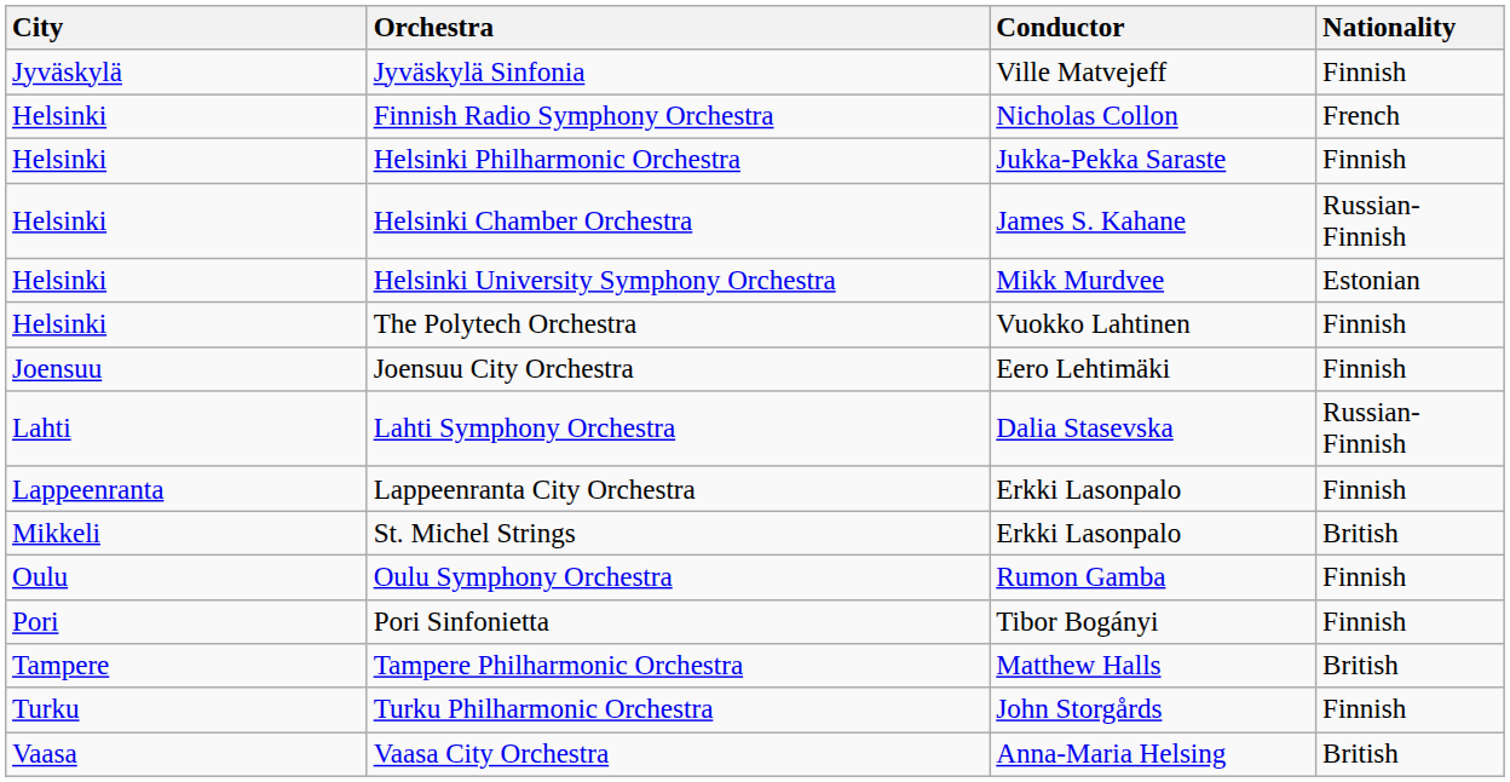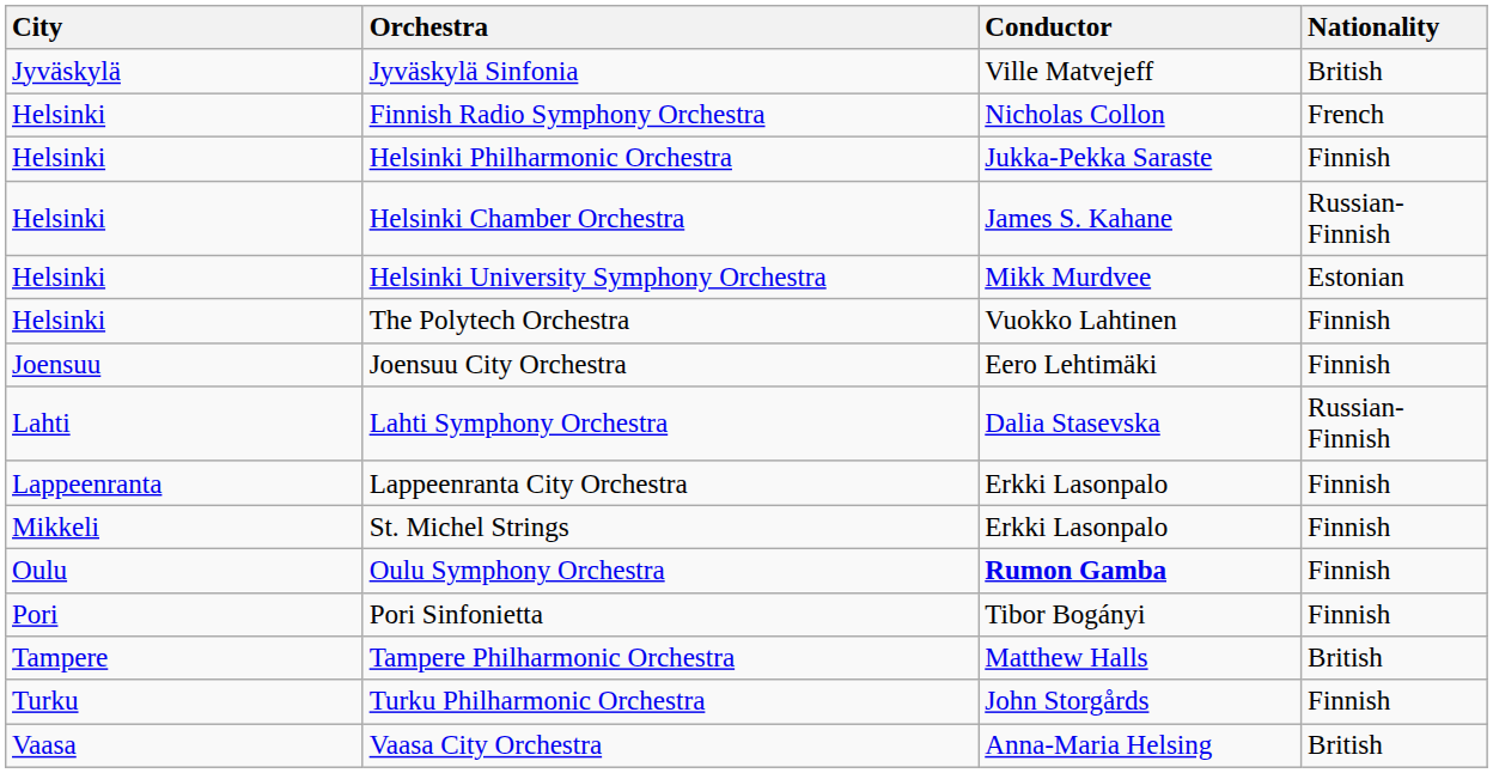 <table class="wikitable">
 <tr>
 <td style="width: 200px; background: #f2f2f2"><strong>City</strong></td>
 <td style="width: 350px; background: #f2f2f2"><strong>Orchestra</strong></td>
 <td style="width: 180px; background: #f2f2f2"><strong>Conductor</strong></td>
 <td style="width: 100px; background: #f2f2f2"><strong>Nationality</strong></td>
 </tr>
 <tr>
 <td><a href='#'>Jyväskylä</a></td>
 <td><a href='#'>Jyväskylä Sinfonia</a></td>
 <td>Ville Matvejeff</td>
-<td>Finnish</td>
+<td>British</td>
 </tr>
 <tr>
 <td><a href='#'>Helsinki</a></td>
 <td><a href='#'>Finnish Radio Symphony Orchestra</a></td>
 <td><a href='#'>Nicholas Collon</a></td>
 <td>French</td>
 </tr>
 <tr>
 <td><a href='#'>Helsinki</a></td>
 <td><a href='#'>Helsinki Philharmonic Orchestra</a></td>
 <td><a href='#'>Jukka-Pekka Saraste</a></td>
 <td>Finnish</td>
 </tr>
 <tr>
 <td><a href='#'>Helsinki</a></td>
 <td><a href='#'>Helsinki Chamber Orchestra</a></td>
 <td><a href='#'>James S. Kahane</a></td>
 <td>Russian-Finnish</td>
 </tr>
 <tr>
 <td><a href='#'>Helsinki</a></td>
 <td><a href='#'>Helsinki University Symphony Orchestra</a></td>
 <td><a href='#'>Mikk Murdvee</a></td>
 <td>Estonian</td>
 </tr>
 <tr>
 <td><a href='#'>Helsinki</a></td>
 <td>The Polytech Orchestra</td>
 <td>Vuokko Lahtinen</td>
 <td>Finnish</td>
 </tr>
 <tr>
 <td><a href='#'>Joensuu</a></td>
 <td>Joensuu City Orchestra</td>
 <td>Eero Lehtimäki</td>
 <td>Finnish</td>
 </tr>
 <tr>
 <td><a href='#'>Lahti</a></td>
 <td><a href='#'>Lahti Symphony Orchestra</a></td>
 <td><a href='#'>Dalia Stasevska</a></td>
 <td>Russian-Finnish</td>
 </tr>
 <tr>
 <td><a href='#'>Lappeenranta</a></td>
 <td>Lappeenranta City Orchestra</td>
 <td>Erkki Lasonpalo</td>
 <td>Finnish</td>
 </tr>
 <tr>
 <td><a href='#'>Mikkeli</a></td>
 <td>St. Michel Strings</td>
 <td>Erkki Lasonpalo</td>
-<td>British</td>
+<td>Finnish</td>
 </tr>
 <tr>
 <td><a href='#'>Oulu</a></td>
 <td><a href='#'>Oulu Symphony Orchestra</a></td>
-<td><a href='#'>Rumon Gamba</a></td>
+<td><strong><a href='#'>Rumon Gamba</a></strong></td>
 <td>Finnish</td>
 </tr>
 <tr>
 <td><a href='#'>Pori</a></td>
 <td>Pori Sinfonietta</td>
 <td>Tibor Bogányi</td>
 <td>Finnish</td>
 </tr>
 <tr>
 <td><a href='#'>Tampere</a></td>
 <td><a href='#'>Tampere Philharmonic Orchestra</a></td>
 <td><a href='#'>Matthew Halls</a></td>
 <td>British</td>
 </tr>
 <tr>
 <td><a href='#'>Turku</a></td>
 <td><a href='#'>Turku Philharmonic Orchestra</a></td>
 <td><a href='#'>John Storgårds</a></td>
 <td>Finnish</td>
 </tr>
 <tr>
 <td><a href='#'>Vaasa</a></td>
 <td><a href='#'>Vaasa City Orchestra</a></td>
 <td><a href='#'>Anna-Maria Helsing</a></td>
 <td>British</td>
 </tr>
 </table>
